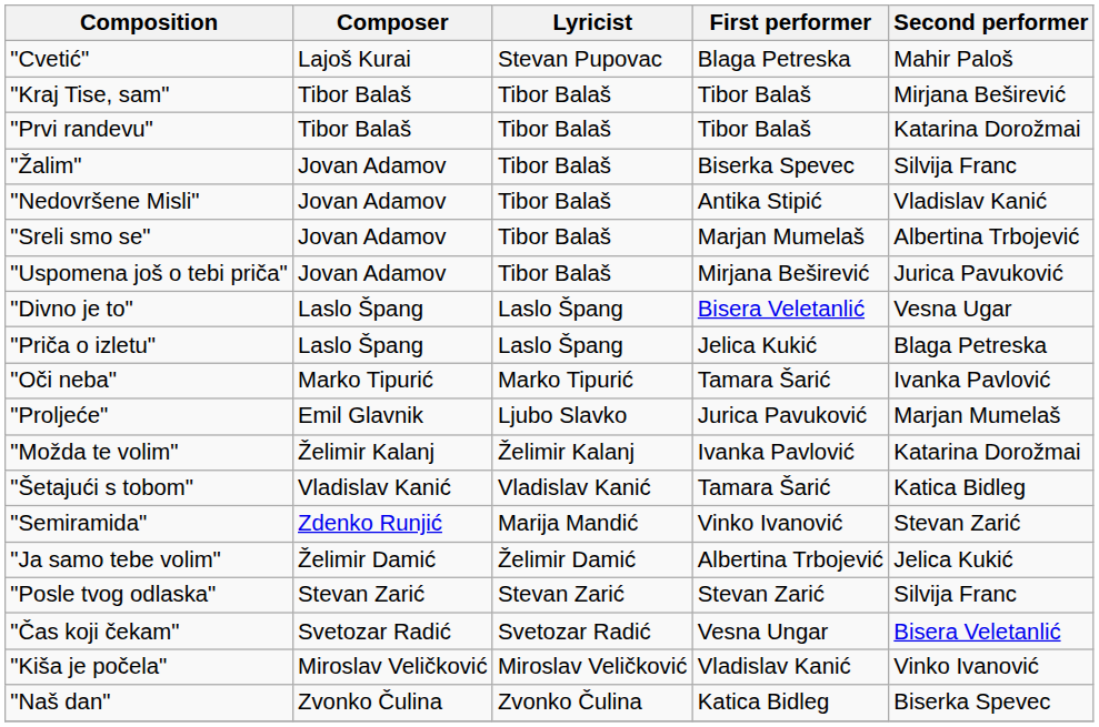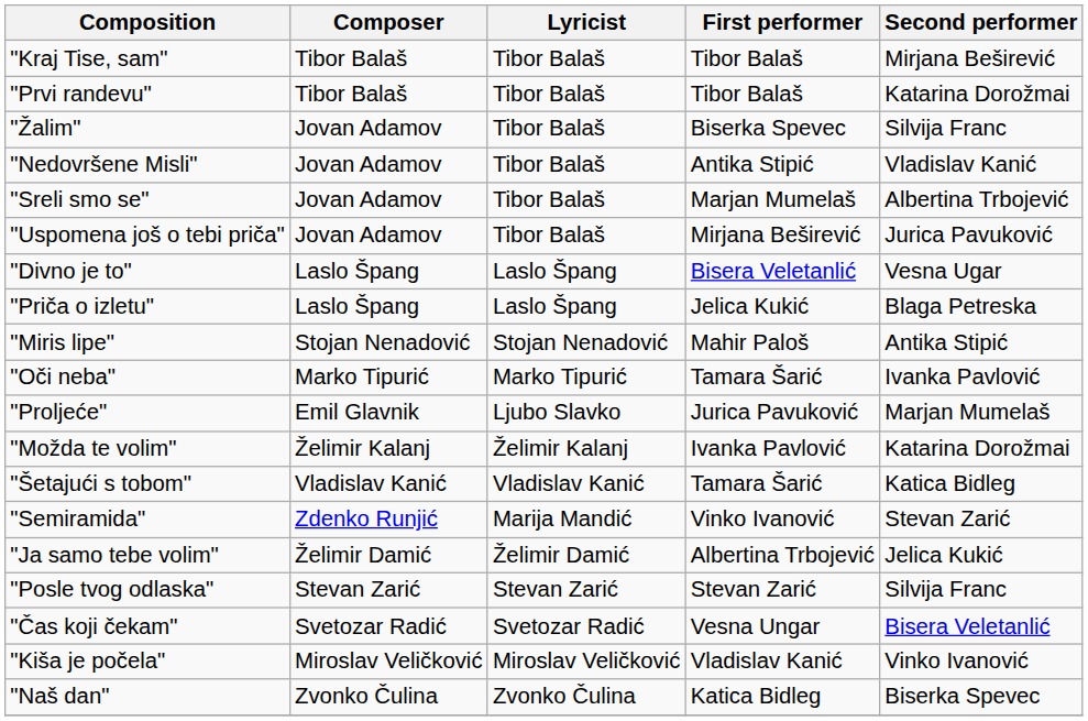 <table class="wikitable sortable">
 <tr>
 <th class="unsortable">Composition</th>
 <th class="unsortable">Composer</th>
 <th class="unsortable">Lyricist</th>
 <th class="unsortable">First performer</th>
 <th class="unsortable">Second performer</th>
-</tr>
-<tr>
-<td>"Cvetić"</td>
-<td>Lajoš Kurai</td>
-<td>Stevan Pupovac</td>
-<td>Blaga Petreska</td>
-<td>Mahir Paloš</td>
 </tr>
 <tr>
 <td>"Kraj Tise, sam"</td>
 <td>Tibor Balaš</td>
 <td>Tibor Balaš</td>
 <td>Tibor Balaš</td>
 <td>Mirjana Beširević</td>
 </tr>
 <tr>
 <td>"Prvi randevu"</td>
 <td>Tibor Balaš</td>
 <td>Tibor Balaš</td>
 <td>Tibor Balaš</td>
 <td>Katarina Dorožmai</td>
 </tr>
 <tr>
 <td>"Žalim"</td>
 <td>Jovan Adamov</td>
 <td>Tibor Balaš</td>
 <td>Biserka Spevec</td>
 <td>Silvija Franc</td>
 </tr>
 <tr>
 <td>"Nedovršene Misli"</td>
 <td>Jovan Adamov</td>
 <td>Tibor Balaš</td>
 <td>Antika Stipić</td>
 <td>Vladislav Kanić</td>
 </tr>
 <tr>
 <td>"Sreli smo se"</td>
 <td>Jovan Adamov</td>
 <td>Tibor Balaš</td>
 <td>Marjan Mumelaš</td>
 <td>Albertina Trbojević</td>
 </tr>
 <tr>
 <td>"Uspomena još o tebi priča"</td>
 <td>Jovan Adamov</td>
 <td>Tibor Balaš</td>
 <td>Mirjana Beširević</td>
 <td>Jurica Pavuković</td>
 </tr>
 <tr>
 <td>"Divno je to"</td>
 <td>Laslo Špang</td>
 <td>Laslo Špang</td>
 <td><a href='#'>Bisera Veletanlić</a></td>
 <td>Vesna Ugar</td>
 </tr>
 <tr>
 <td>"Priča o izletu"</td>
 <td>Laslo Špang</td>
 <td>Laslo Špang</td>
 <td>Jelica Kukić</td>
 <td>Blaga Petreska</td>
+</tr>
+<tr>
+<td>"Miris lipe"</td>
+<td>Stojan Nenadović</td>
+<td>Stojan Nenadović</td>
+<td>Mahir Paloš</td>
+<td>Antika Stipić</td>
 </tr>
 <tr>
 <td>"Oči neba"</td>
 <td>Marko Tipurić</td>
 <td>Marko Tipurić</td>
 <td>Tamara Šarić</td>
 <td>Ivanka Pavlović</td>
 </tr>
 <tr>
 <td>"Proljeće"</td>
 <td>Emil Glavnik</td>
 <td>Ljubo Slavko</td>
 <td>Jurica Pavuković</td>
 <td>Marjan Mumelaš</td>
 </tr>
 <tr>
 <td>"Možda te volim"</td>
 <td>Želimir Kalanj</td>
 <td>Želimir Kalanj</td>
 <td>Ivanka Pavlović</td>
 <td>Katarina Dorožmai</td>
 </tr>
 <tr>
 <td>"Šetajući s tobom"</td>
 <td>Vladislav Kanić</td>
 <td>Vladislav Kanić</td>
 <td>Tamara Šarić</td>
 <td>Katica Bidleg</td>
 </tr>
 <tr>
 <td>"Semiramida"</td>
 <td><a href='#'>Zdenko Runjić</a></td>
 <td>Marija Mandić</td>
 <td>Vinko Ivanović</td>
 <td>Stevan Zarić</td>
 </tr>
 <tr>
 <td>"Ja samo tebe volim"</td>
 <td>Želimir Damić</td>
 <td>Želimir Damić</td>
 <td>Albertina Trbojević</td>
 <td>Jelica Kukić</td>
 </tr>
 <tr>
 <td>"Posle tvog odlaska"</td>
 <td>Stevan Zarić</td>
 <td>Stevan Zarić</td>
 <td>Stevan Zarić</td>
 <td>Silvija Franc</td>
 </tr>
 <tr>
 <td>"Čas koji čekam"</td>
 <td>Svetozar Radić</td>
 <td>Svetozar Radić</td>
 <td>Vesna Ungar</td>
 <td><a href='#'>Bisera Veletanlić</a></td>
 </tr>
 <tr>
 <td>"Kiša je počela"</td>
 <td>Miroslav Veličković</td>
 <td>Miroslav Veličković</td>
 <td>Vladislav Kanić</td>
 <td>Vinko Ivanović</td>
 </tr>
 <tr>
 <td>"Naš dan"</td>
 <td>Zvonko Čulina</td>
 <td>Zvonko Čulina</td>
 <td>Katica Bidleg</td>
 <td>Biserka Spevec</td>
 </tr>
 <tr>
 </tr>
 </table>
